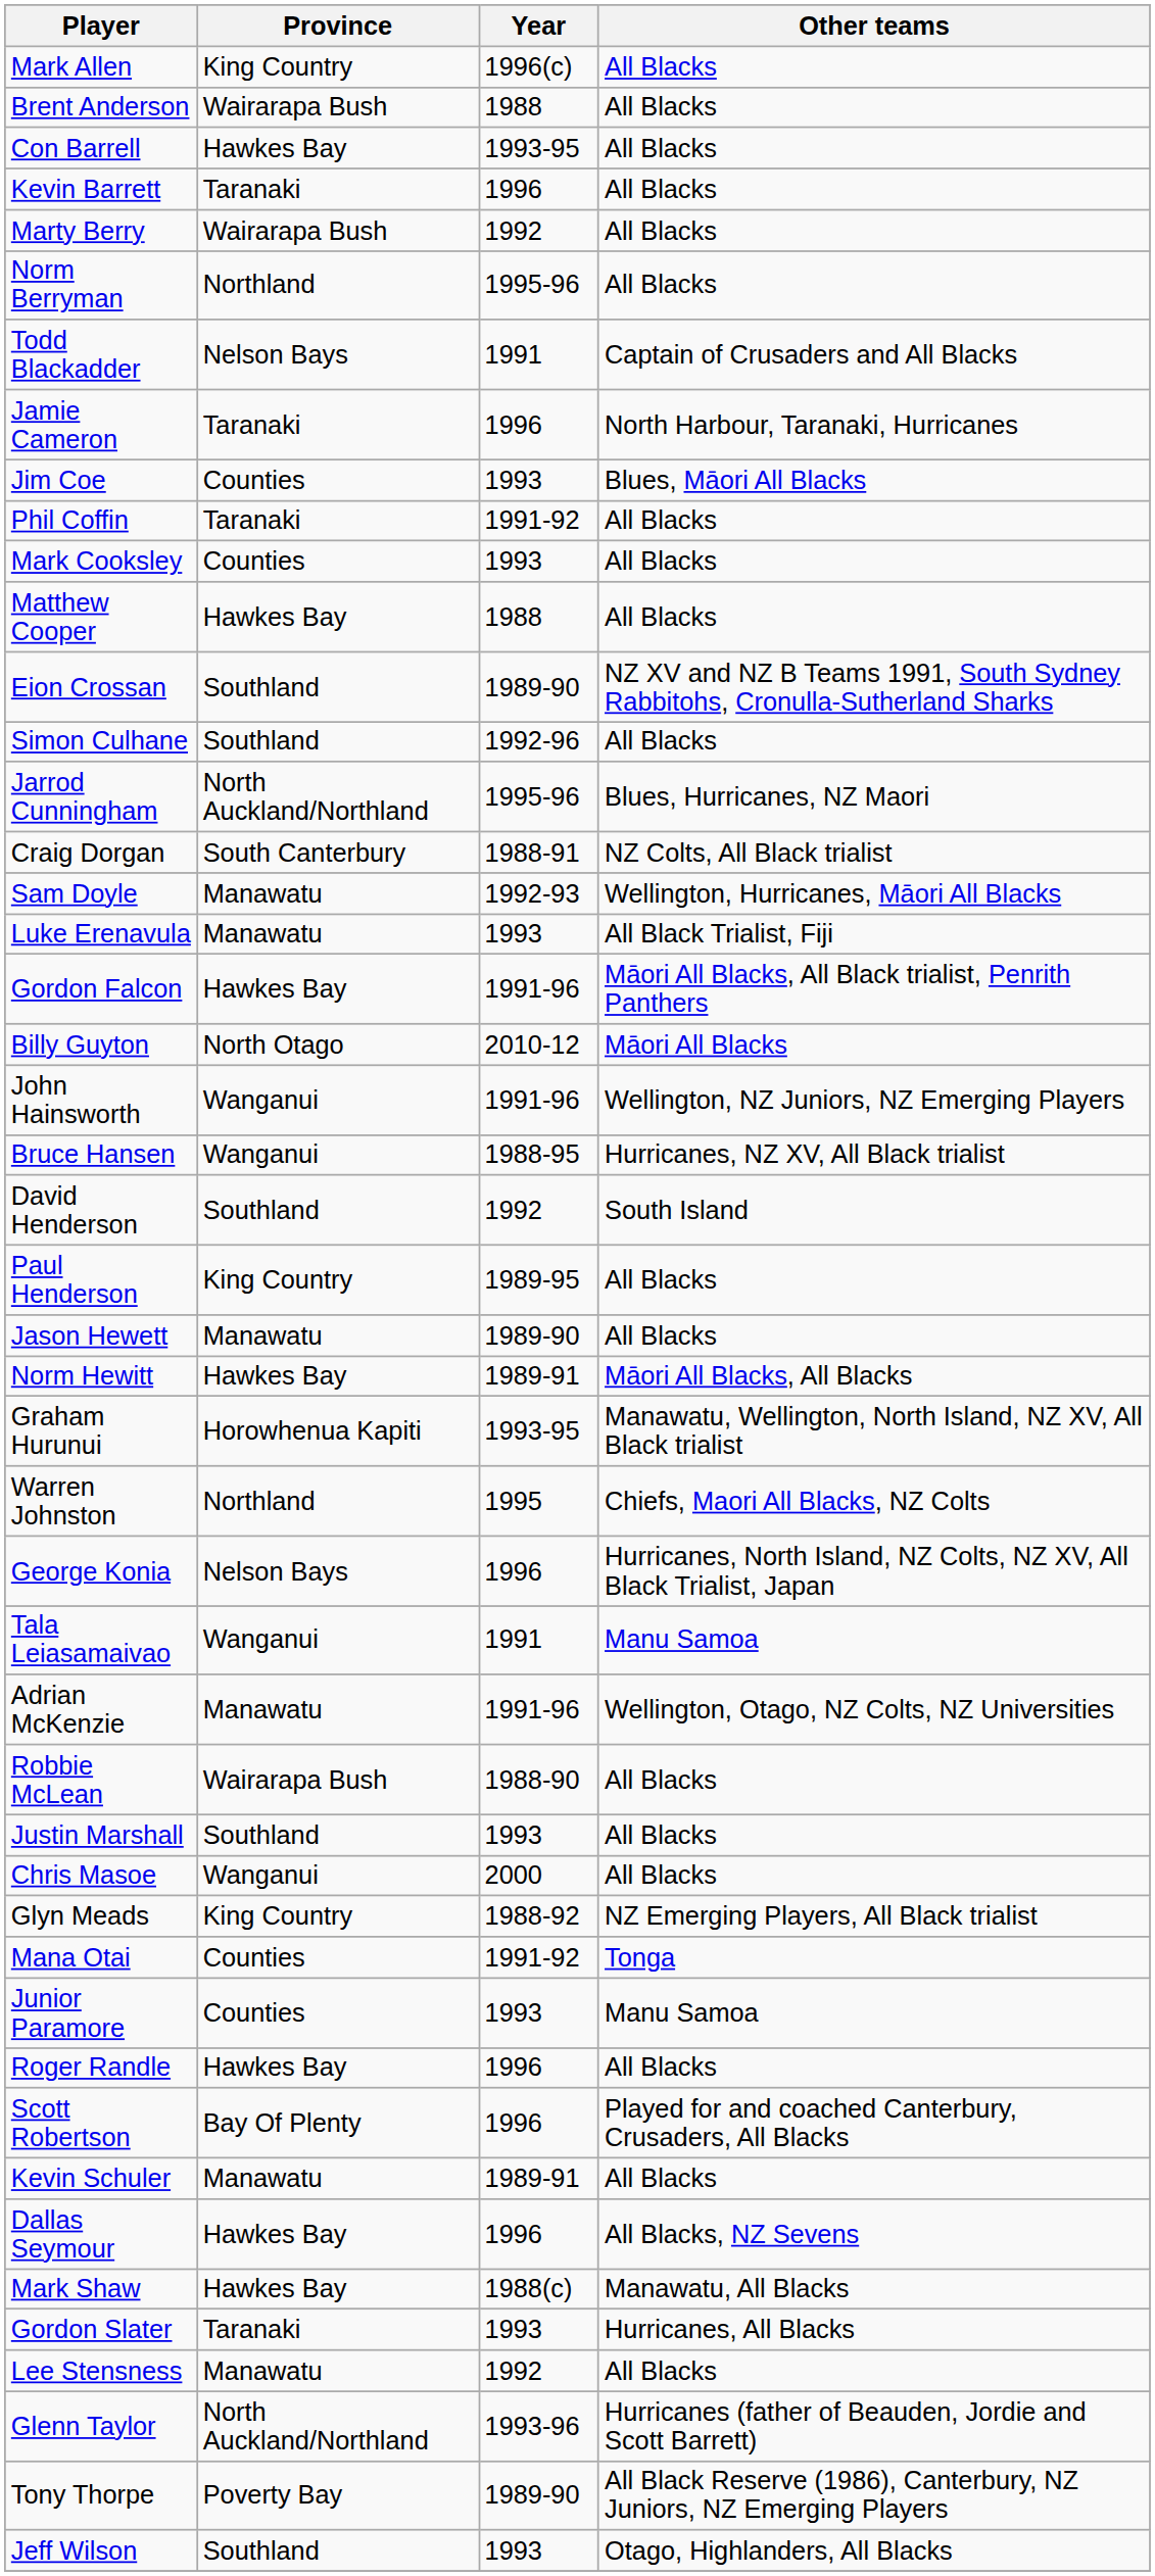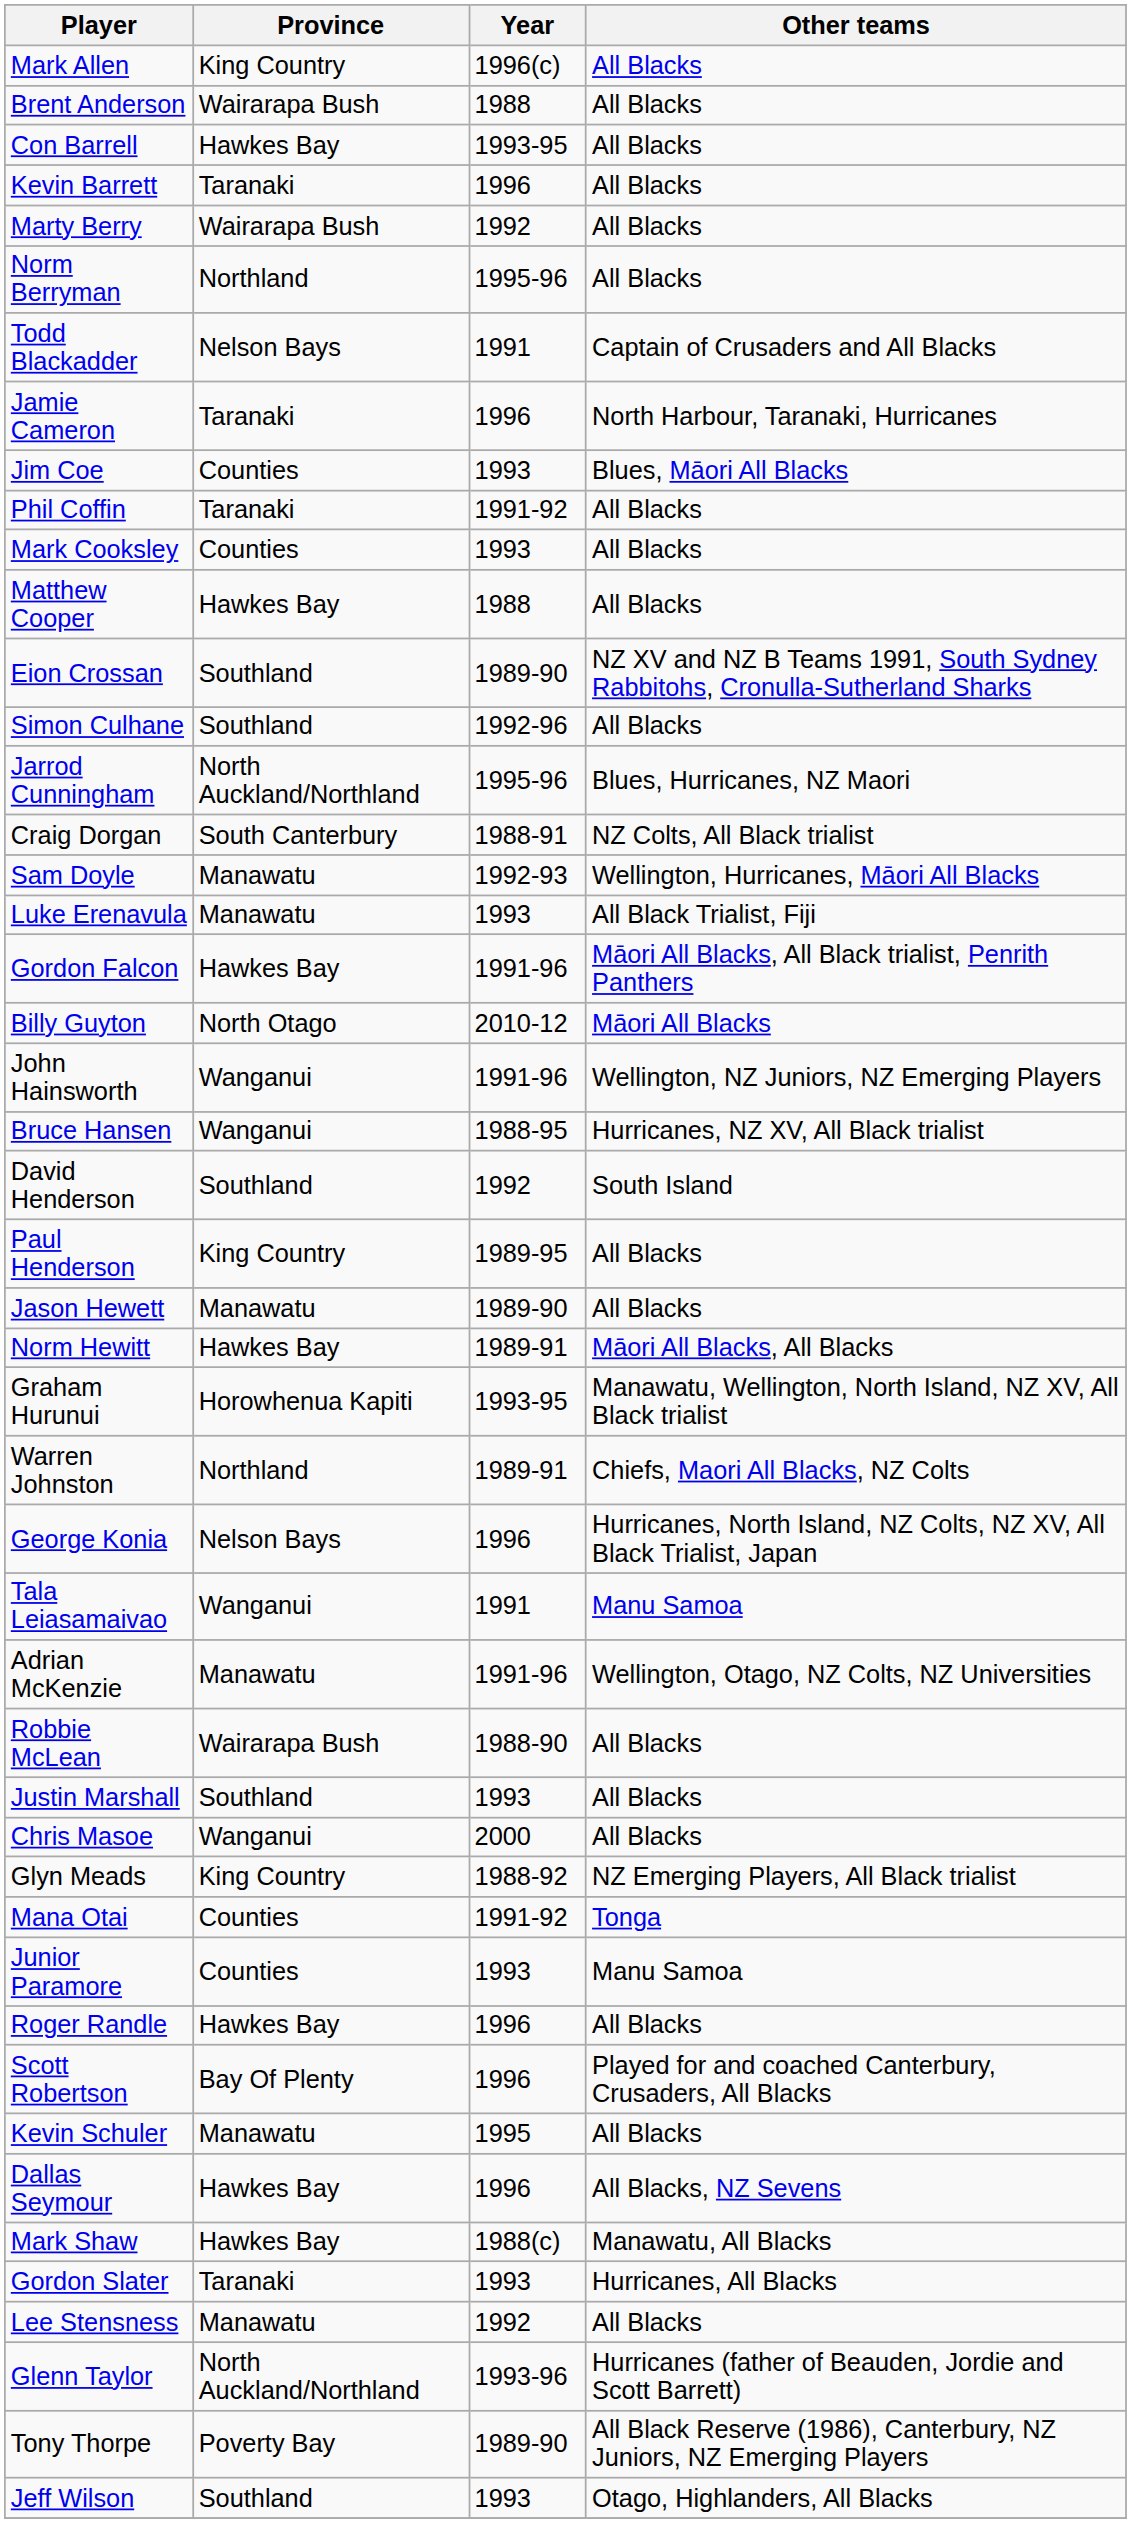 <table class="wikitable sortable" style="font-size:90%">
 <tr>
 <th style="width:100px">Player<br></th>
 <th style="width:150px">Province<br></th>
 <th style="width:60px">Year<br></th>
 <th style="width:300px">Other teams</th>
 </tr>
 <tr>
 <td><a href='#'>Mark Allen</a></td>
 <td>King Country</td>
 <td>1996(c)</td>
 <td><a href='#'>All Blacks</a></td>
 </tr>
 <tr>
 <td><a href='#'>Brent Anderson</a></td>
 <td>Wairarapa Bush</td>
 <td>1988</td>
 <td>All Blacks</td>
 </tr>
 <tr>
 <td><a href='#'>Con Barrell</a></td>
 <td>Hawkes Bay</td>
 <td>1993-95</td>
 <td>All Blacks</td>
 </tr>
 <tr>
 <td><a href='#'>Kevin Barrett</a></td>
 <td>Taranaki</td>
 <td>1996</td>
 <td>All Blacks</td>
 </tr>
 <tr>
 <td><a href='#'>Marty Berry</a></td>
 <td>Wairarapa Bush</td>
 <td>1992</td>
 <td>All Blacks</td>
 </tr>
 <tr>
 <td><a href='#'>Norm Berryman</a></td>
 <td>Northland</td>
 <td>1995-96</td>
 <td>All Blacks</td>
 </tr>
 <tr>
 <td><a href='#'>Todd Blackadder</a></td>
 <td>Nelson Bays</td>
 <td>1991</td>
 <td>Captain of Crusaders and All Blacks</td>
 </tr>
 <tr>
 <td><a href='#'>Jamie Cameron</a></td>
 <td>Taranaki</td>
 <td>1996</td>
 <td>North Harbour, Taranaki, Hurricanes</td>
 </tr>
 <tr>
 <td><a href='#'>Jim Coe</a></td>
 <td>Counties</td>
 <td>1993</td>
 <td>Blues, <a href='#'>Māori All Blacks</a></td>
 </tr>
 <tr>
 <td><a href='#'>Phil Coffin</a></td>
 <td>Taranaki</td>
 <td>1991-92</td>
 <td>All Blacks</td>
 </tr>
 <tr>
 <td><a href='#'>Mark Cooksley</a></td>
 <td>Counties</td>
 <td>1993</td>
 <td>All Blacks</td>
 </tr>
 <tr>
 <td><a href='#'>Matthew Cooper</a></td>
 <td>Hawkes Bay</td>
 <td>1988</td>
 <td>All Blacks</td>
 </tr>
 <tr>
 <td><a href='#'>Eion Crossan</a></td>
 <td>Southland</td>
 <td>1989-90</td>
 <td>NZ XV and NZ B Teams 1991, <a href='#'>South Sydney Rabbitohs</a>, <a href='#'>Cronulla-Sutherland Sharks</a></td>
 </tr>
 <tr>
 <td><a href='#'>Simon Culhane</a></td>
 <td>Southland</td>
 <td>1992-96</td>
 <td>All Blacks</td>
 </tr>
 <tr>
 <td><a href='#'>Jarrod Cunningham</a></td>
 <td>North Auckland/Northland</td>
 <td>1995-96</td>
 <td>Blues, Hurricanes, NZ Maori</td>
 </tr>
 <tr>
 <td>Craig Dorgan</td>
 <td>South Canterbury</td>
 <td>1988-91</td>
 <td>NZ Colts, All Black trialist</td>
 </tr>
 <tr>
 <td><a href='#'>Sam Doyle</a></td>
 <td>Manawatu</td>
 <td>1992-93</td>
 <td>Wellington, Hurricanes, <a href='#'>Māori All Blacks</a></td>
 </tr>
 <tr>
 <td><a href='#'>Luke Erenavula</a></td>
 <td>Manawatu</td>
 <td>1993</td>
 <td>All Black Trialist, Fiji</td>
 </tr>
 <tr>
 <td><a href='#'>Gordon Falcon</a></td>
 <td>Hawkes Bay</td>
 <td>1991-96</td>
 <td><a href='#'>Māori All Blacks</a>, All Black trialist, <a href='#'>Penrith Panthers</a></td>
 </tr>
 <tr>
 <td><a href='#'>Billy Guyton</a></td>
 <td>North Otago</td>
 <td>2010-12</td>
 <td><a href='#'>Māori All Blacks</a></td>
 </tr>
 <tr>
 <td>John Hainsworth</td>
 <td>Wanganui</td>
 <td>1991-96</td>
 <td>Wellington, NZ Juniors, NZ Emerging Players</td>
 </tr>
 <tr>
 <td><a href='#'>Bruce Hansen</a></td>
 <td>Wanganui</td>
 <td>1988-95</td>
 <td>Hurricanes, NZ XV, All Black trialist</td>
 </tr>
 <tr>
 <td>David Henderson</td>
 <td>Southland</td>
 <td>1992</td>
 <td>South Island</td>
 </tr>
 <tr>
 <td><a href='#'>Paul Henderson</a></td>
 <td>King Country</td>
 <td>1989-95</td>
 <td>All Blacks</td>
 </tr>
 <tr>
 <td><a href='#'>Jason Hewett</a></td>
 <td>Manawatu</td>
 <td>1989-90</td>
 <td>All Blacks</td>
 </tr>
 <tr>
 <td><a href='#'>Norm Hewitt</a></td>
 <td>Hawkes Bay</td>
 <td>1989-91</td>
 <td><a href='#'>Māori All Blacks</a>, All Blacks</td>
 </tr>
 <tr>
 <td>Graham Hurunui</td>
 <td>Horowhenua Kapiti</td>
 <td>1993-95</td>
 <td>Manawatu, Wellington, North Island, NZ XV, All Black trialist</td>
 </tr>
 <tr>
 <td>Warren Johnston</td>
 <td>Northland</td>
-<td>1995</td>
+<td>1989-91</td>
 <td>Chiefs, <a href='#'>Maori All Blacks</a>, NZ Colts</td>
 </tr>
 <tr>
 <td><a href='#'>George Konia</a></td>
 <td>Nelson Bays</td>
 <td>1996</td>
 <td>Hurricanes, North Island, NZ Colts, NZ XV, All Black Trialist, Japan</td>
 </tr>
 <tr>
 <td><a href='#'>Tala Leiasamaivao</a></td>
 <td>Wanganui</td>
 <td>1991</td>
 <td><a href='#'>Manu Samoa</a></td>
 </tr>
 <tr>
 <td>Adrian McKenzie</td>
 <td>Manawatu</td>
 <td>1991-96</td>
 <td>Wellington, Otago, NZ Colts, NZ Universities</td>
 </tr>
 <tr>
 <td><a href='#'>Robbie McLean</a></td>
 <td>Wairarapa Bush</td>
 <td>1988-90</td>
 <td>All Blacks</td>
 </tr>
 <tr>
 <td><a href='#'>Justin Marshall</a></td>
 <td>Southland</td>
 <td>1993</td>
 <td>All Blacks</td>
 </tr>
 <tr>
 <td><a href='#'>Chris Masoe</a></td>
 <td>Wanganui</td>
 <td>2000</td>
 <td>All Blacks</td>
 </tr>
 <tr>
 <td>Glyn Meads</td>
 <td>King Country</td>
 <td>1988-92</td>
 <td>NZ Emerging Players, All Black trialist</td>
 </tr>
 <tr>
 <td><a href='#'>Mana Otai</a></td>
 <td>Counties</td>
 <td>1991-92</td>
 <td><a href='#'>Tonga</a></td>
 </tr>
 <tr>
 <td><a href='#'>Junior Paramore</a></td>
 <td>Counties</td>
 <td>1993</td>
 <td>Manu Samoa</td>
 </tr>
 <tr>
 <td><a href='#'>Roger Randle</a></td>
 <td>Hawkes Bay</td>
 <td>1996</td>
 <td>All Blacks</td>
 </tr>
 <tr>
 <td><a href='#'>Scott Robertson</a></td>
 <td>Bay Of Plenty</td>
 <td>1996</td>
 <td>Played for and coached Canterbury, Crusaders, All Blacks</td>
 </tr>
 <tr>
 <td><a href='#'>Kevin Schuler</a></td>
 <td>Manawatu</td>
-<td>1989-91</td>
+<td>1995</td>
 <td>All Blacks</td>
 </tr>
 <tr>
 <td><a href='#'>Dallas Seymour</a></td>
 <td>Hawkes Bay</td>
 <td>1996</td>
 <td>All Blacks, <a href='#'>NZ Sevens</a></td>
 </tr>
 <tr>
 <td><a href='#'>Mark Shaw</a></td>
 <td>Hawkes Bay</td>
 <td>1988(c)</td>
 <td>Manawatu, All Blacks</td>
 </tr>
 <tr>
 <td><a href='#'>Gordon Slater</a></td>
 <td>Taranaki</td>
 <td>1993</td>
 <td>Hurricanes, All Blacks</td>
 </tr>
 <tr>
 <td><a href='#'>Lee Stensness</a></td>
 <td>Manawatu</td>
 <td>1992</td>
 <td>All Blacks</td>
 </tr>
 <tr>
 <td><a href='#'>Glenn Taylor</a></td>
 <td>North Auckland/Northland</td>
 <td>1993-96</td>
 <td>Hurricanes (father of Beauden, Jordie and Scott Barrett)</td>
 </tr>
 <tr>
 <td>Tony Thorpe</td>
 <td>Poverty Bay</td>
 <td>1989-90</td>
 <td>All Black Reserve (1986), Canterbury, NZ Juniors, NZ Emerging Players </td>
 </tr>
 <tr>
 <td><a href='#'>Jeff Wilson</a></td>
 <td>Southland</td>
 <td>1993</td>
 <td>Otago, Highlanders, All Blacks</td>
 </tr>
 <tr>
 </tr>
 </table>
